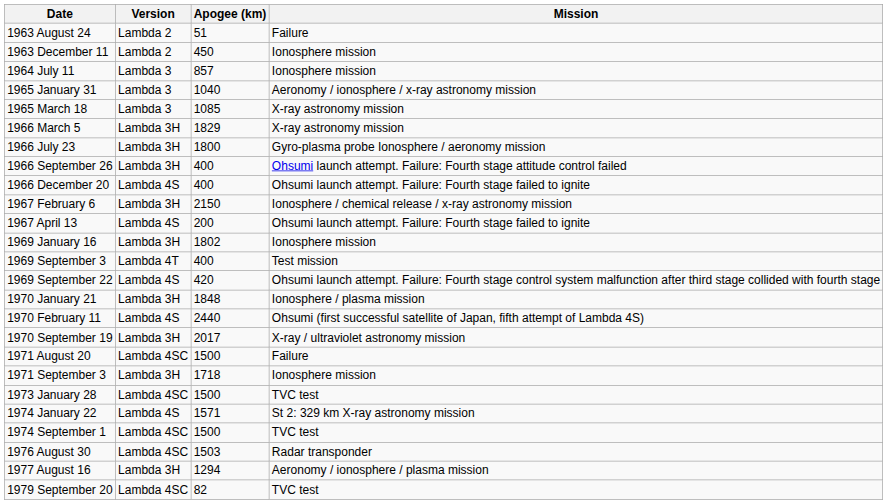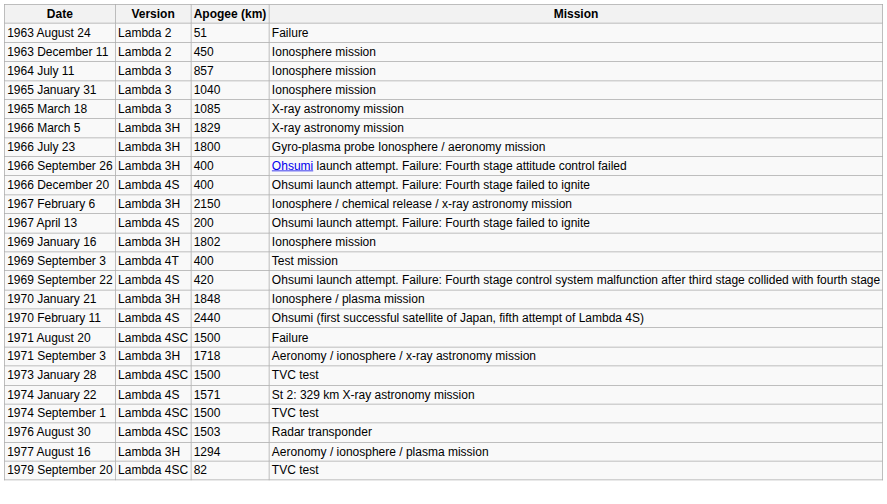 <table class="wikitable sortable">
 <tr>
 <th>Date</th>
 <th>Version</th>
 <th>Apogee (km)</th>
 <th>Mission</th>
 </tr>
 <tr>
 <td>1963 August 24</td>
 <td>Lambda 2</td>
 <td>51</td>
 <td>Failure</td>
 </tr>
 <tr>
 <td>1963 December 11</td>
 <td>Lambda 2</td>
 <td>450</td>
 <td>Ionosphere mission</td>
 </tr>
 <tr>
 <td>1964 July 11</td>
 <td>Lambda 3</td>
 <td>857</td>
 <td>Ionosphere mission</td>
 </tr>
 <tr>
 <td>1965 January 31</td>
 <td>Lambda 3</td>
 <td>1040</td>
-<td>Aeronomy / ionosphere / x-ray astronomy mission</td>
+<td>Ionosphere mission</td>
 </tr>
 <tr>
 <td>1965 March 18</td>
 <td>Lambda 3</td>
 <td>1085</td>
 <td>X-ray astronomy mission</td>
 </tr>
 <tr>
 <td>1966 March 5</td>
 <td>Lambda 3H</td>
 <td>1829</td>
 <td>X-ray astronomy mission</td>
 </tr>
 <tr>
 <td>1966 July 23</td>
 <td>Lambda 3H</td>
 <td>1800</td>
 <td>Gyro-plasma probe Ionosphere / aeronomy mission</td>
 </tr>
 <tr>
 <td>1966 September 26</td>
 <td>Lambda 3H</td>
 <td>400</td>
 <td><a href='#'>Ohsumi</a> launch attempt. Failure: Fourth stage attitude control failed</td>
 </tr>
 <tr>
 <td>1966 December 20</td>
 <td>Lambda 4S</td>
 <td>400</td>
 <td>Ohsumi launch attempt. Failure: Fourth stage failed to ignite</td>
 </tr>
 <tr>
 <td>1967 February 6</td>
 <td>Lambda 3H</td>
 <td>2150</td>
 <td>Ionosphere / chemical release / x-ray astronomy mission</td>
 </tr>
 <tr>
 <td>1967 April 13</td>
 <td>Lambda 4S</td>
 <td>200</td>
 <td>Ohsumi launch attempt. Failure: Fourth stage failed to ignite</td>
 </tr>
 <tr>
 <td>1969 January 16</td>
 <td>Lambda 3H</td>
 <td>1802</td>
 <td>Ionosphere mission</td>
 </tr>
 <tr>
 <td>1969 September 3</td>
 <td>Lambda 4T</td>
 <td>400</td>
 <td>Test mission</td>
 </tr>
 <tr>
 <td>1969 September 22</td>
 <td>Lambda 4S</td>
 <td>420</td>
 <td>Ohsumi launch attempt. Failure: Fourth stage control system malfunction after third stage collided with fourth stage</td>
 </tr>
 <tr>
 <td>1970 January 21</td>
 <td>Lambda 3H</td>
 <td>1848</td>
 <td>Ionosphere / plasma mission</td>
 </tr>
 <tr>
 <td>1970 February 11</td>
 <td>Lambda 4S</td>
 <td>2440</td>
 <td>Ohsumi (first successful satellite of Japan, fifth attempt of Lambda 4S)</td>
 </tr>
 <tr>
-<td>1970 September 19</td>
-<td>Lambda 3H</td>
-<td>2017</td>
-<td>X-ray / ultraviolet astronomy mission</td>
-</tr>
-<tr>
 <td>1971 August 20</td>
 <td>Lambda 4SC</td>
 <td>1500</td>
 <td>Failure</td>
 </tr>
 <tr>
 <td>1971 September 3</td>
 <td>Lambda 3H</td>
 <td>1718</td>
-<td>Ionosphere mission</td>
+<td>Aeronomy / ionosphere / x-ray astronomy mission</td>
 </tr>
 <tr>
 <td>1973 January 28</td>
 <td>Lambda 4SC</td>
 <td>1500</td>
 <td>TVC test</td>
 </tr>
 <tr>
 <td>1974 January 22</td>
 <td>Lambda 4S</td>
 <td>1571</td>
 <td>St 2: 329 km X-ray astronomy mission</td>
 </tr>
 <tr>
 <td>1974 September 1</td>
 <td>Lambda 4SC</td>
 <td>1500</td>
 <td>TVC test</td>
 </tr>
 <tr>
 <td>1976 August 30</td>
 <td>Lambda 4SC</td>
 <td>1503</td>
 <td>Radar transponder</td>
 </tr>
 <tr>
 <td>1977 August 16</td>
 <td>Lambda 3H</td>
 <td>1294</td>
 <td>Aeronomy / ionosphere / plasma mission</td>
 </tr>
 <tr>
 <td>1979 September 20</td>
 <td>Lambda 4SC</td>
 <td>82</td>
 <td>TVC test</td>
 </tr>
 </table>
